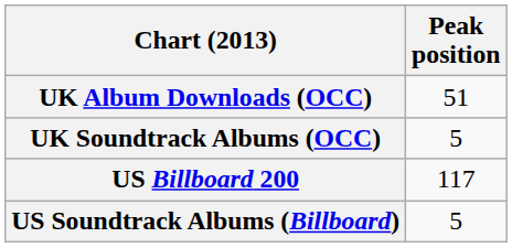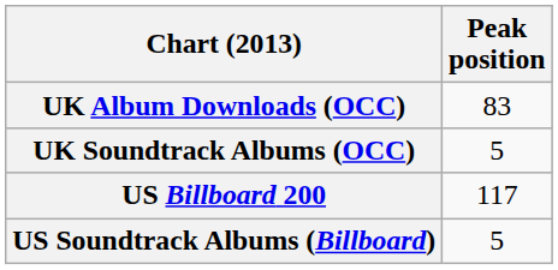 <table class="wikitable sortable plainrowheaders" style="text-align:center">
 <tr>
 <th scope="col">Chart (2013)</th>
 <th scope="col">Peak<br>position</th>
 </tr>
 <tr>
 <th scope="row">UK <a href='#'>Album Downloads</a> (<a href='#'>OCC</a>)</th>
-<td>51</td>
+<td>83</td>
 </tr>
 <tr>
 <th scope="row">UK Soundtrack Albums (<a href='#'>OCC</a>)</th>
 <td>5</td>
 </tr>
 <tr>
 <th scope="row">US <a href='#'><em>Billboard</em> 200</a></th>
 <td>117</td>
 </tr>
 <tr>
 <th scope="row">US Soundtrack Albums (<a href='#'><em>Billboard</em></a>)</th>
 <td>5</td>
 </tr>
 </table>
